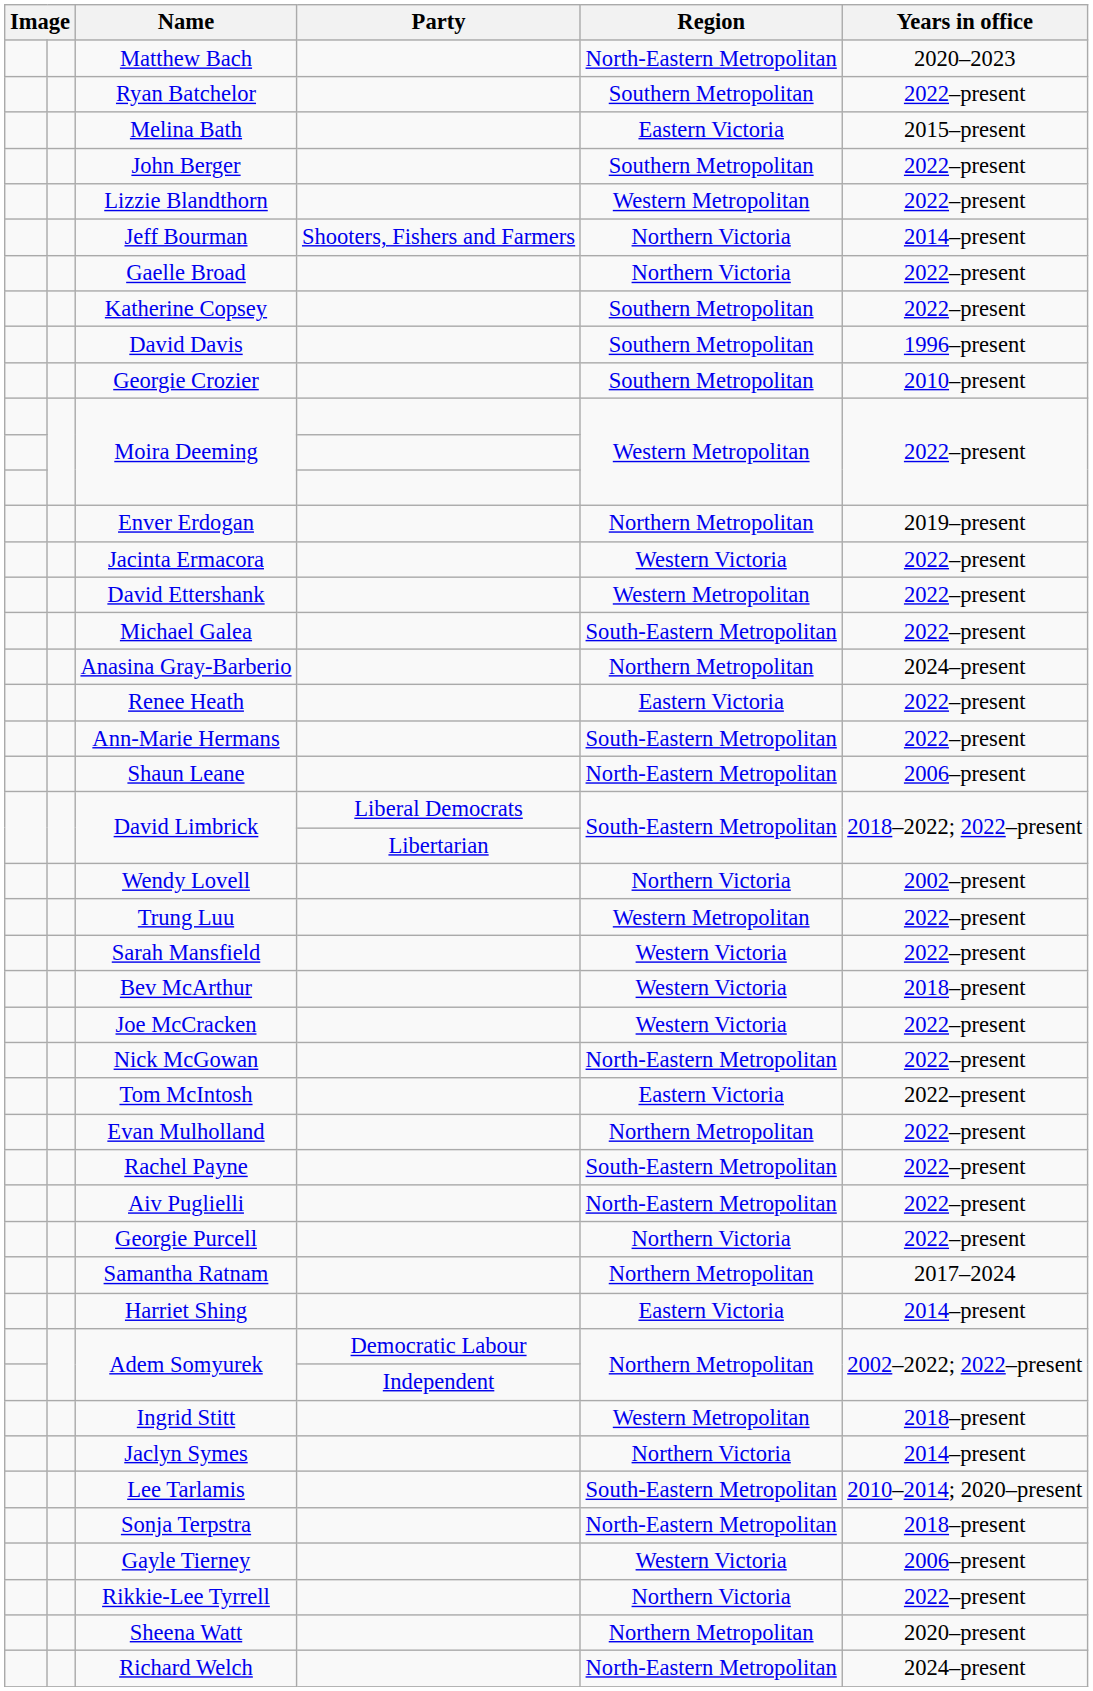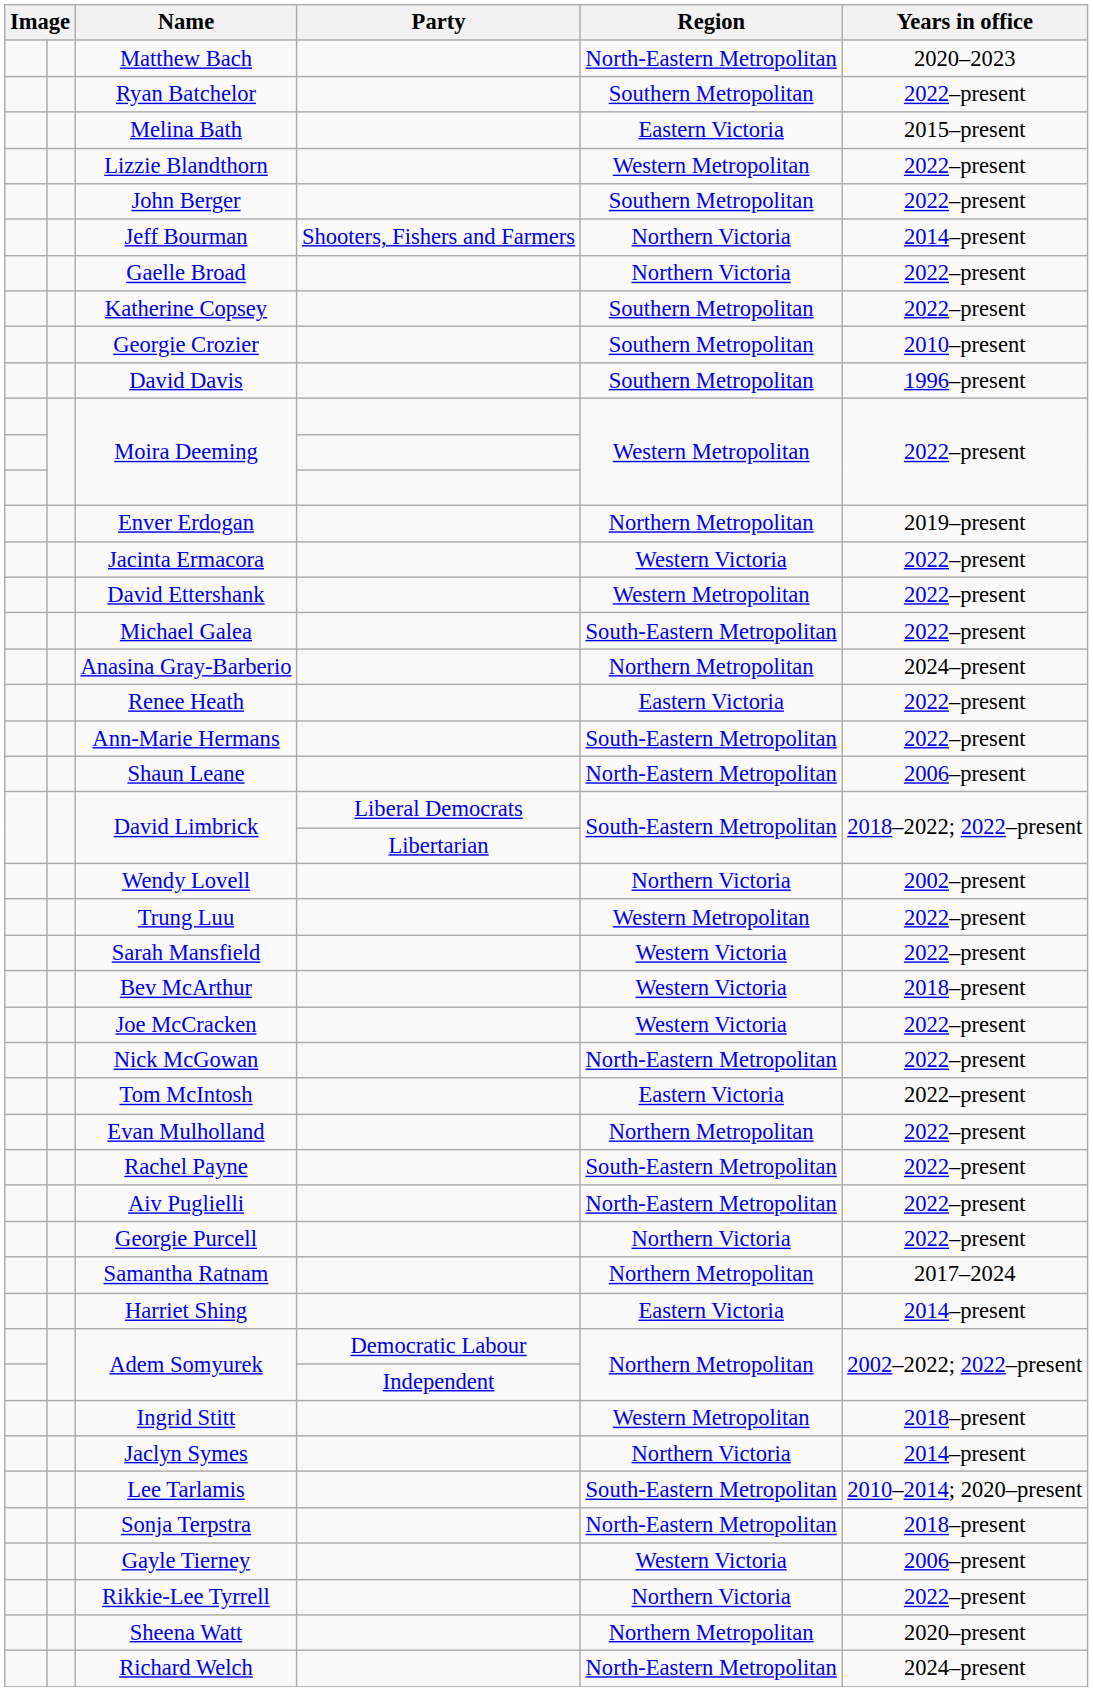 <table class="wikitable sortable" style="text-align:center">
 <tr>
 <th class=unsortable colspan=2>Image</th>
 <th>Name</th>
 <th>Party</th>
 <th>Region</th>
 <th>Years in office</th>
 </tr>
 <tr>
 <td> </td>
 <td></td>
 <td><a href='#'>Matthew Bach</a><br></td>
 <td></td>
 <td><a href='#'>North-Eastern Metropolitan</a></td>
 <td>2020–2023</td>
 </tr>
 <tr>
 <td> </td>
 <td></td>
 <td><a href='#'>Ryan Batchelor</a></td>
 <td></td>
 <td><a href='#'>Southern Metropolitan</a></td>
 <td><a href='#'>2022</a>–present</td>
 </tr>
 <tr>
 <td> </td>
 <td></td>
 <td><a href='#'>Melina Bath</a><br></td>
 <td></td>
 <td><a href='#'>Eastern Victoria</a></td>
 <td>2015–present</td>
 </tr>
 <tr>
 <td> </td>
 <td></td>
-<td><a href='#'>John Berger</a></td>
+<td><a href='#'>Lizzie Blandthorn</a><br></td>
 <td></td>
-<td><a href='#'>Southern Metropolitan</a></td>
+<td><a href='#'>Western Metropolitan</a></td>
 <td><a href='#'>2022</a>–present</td>
 </tr>
 <tr>
 <td> </td>
 <td></td>
-<td><a href='#'>Lizzie Blandthorn</a><br></td>
+<td><a href='#'>John Berger</a></td>
 <td></td>
-<td><a href='#'>Western Metropolitan</a></td>
+<td><a href='#'>Southern Metropolitan</a></td>
 <td><a href='#'>2022</a>–present</td>
 </tr>
 <tr>
 <td> </td>
 <td></td>
 <td><a href='#'>Jeff Bourman</a><br></td>
 <td><a href='#'>Shooters, Fishers and Farmers</a></td>
 <td><a href='#'>Northern Victoria</a></td>
 <td><a href='#'>2014</a>–present</td>
 </tr>
 <tr>
 <td> </td>
 <td></td>
 <td><a href='#'>Gaelle Broad</a></td>
 <td></td>
 <td><a href='#'>Northern Victoria</a></td>
 <td><a href='#'>2022</a>–present</td>
 </tr>
 <tr>
 <td> </td>
 <td></td>
 <td><a href='#'>Katherine Copsey</a></td>
 <td></td>
 <td><a href='#'>Southern Metropolitan</a></td>
 <td><a href='#'>2022</a>–present</td>
 </tr>
 <tr>
 <td> </td>
 <td></td>
+<td><a href='#'>Georgie Crozier</a><br></td>
+<td></td>
+<td><a href='#'>Southern Metropolitan</a></td>
+<td><a href='#'>2010</a>–present</td>
+</tr>
+<tr>
+<td> </td>
+<td></td>
 <td><a href='#'>David Davis</a><br></td>
 <td></td>
 <td><a href='#'>Southern Metropolitan</a></td>
 <td><a href='#'>1996</a>–present</td>
-</tr>
-<tr>
-<td> </td>
-<td></td>
-<td><a href='#'>Georgie Crozier</a><br></td>
-<td></td>
-<td><a href='#'>Southern Metropolitan</a></td>
-<td><a href='#'>2010</a>–present</td>
 </tr>
 <tr>
 <td> </td>
 <td rowspan=3></td>
 <td rowspan=3><a href='#'>Moira Deeming</a><br></td>
 <td></td>
 <td rowspan=3><a href='#'>Western Metropolitan</a></td>
 <td rowspan=3><a href='#'>2022</a>–present</td>
 </tr>
 <tr>
 <td> </td>
 <td></td>
 </tr>
 <tr>
 <td> </td>
 <td></td>
 </tr>
 <tr>
 <td> </td>
 <td></td>
 <td><a href='#'>Enver Erdogan</a></td>
 <td></td>
 <td><a href='#'>Northern Metropolitan</a></td>
 <td>2019–present</td>
 </tr>
 <tr>
 <td> </td>
 <td></td>
 <td><a href='#'>Jacinta Ermacora</a></td>
 <td></td>
 <td><a href='#'>Western Victoria</a></td>
 <td><a href='#'>2022</a>–present</td>
 </tr>
 <tr>
 <td> </td>
 <td></td>
 <td><a href='#'>David Ettershank</a></td>
 <td></td>
 <td><a href='#'>Western Metropolitan</a></td>
 <td><a href='#'>2022</a>–present</td>
 </tr>
 <tr>
 <td> </td>
 <td></td>
 <td><a href='#'>Michael Galea</a></td>
 <td></td>
 <td><a href='#'>South-Eastern Metropolitan</a></td>
 <td><a href='#'>2022</a>–present</td>
 </tr>
 <tr>
 <td> </td>
 <td></td>
 <td><a href='#'>Anasina Gray-Barberio</a></td>
 <td></td>
 <td><a href='#'>Northern Metropolitan</a></td>
 <td>2024–present</td>
 </tr>
 <tr>
 <td> </td>
 <td></td>
 <td><a href='#'>Renee Heath</a></td>
 <td></td>
 <td><a href='#'>Eastern Victoria</a></td>
 <td><a href='#'>2022</a>–present</td>
 </tr>
 <tr>
 <td> </td>
 <td></td>
 <td><a href='#'>Ann-Marie Hermans</a></td>
 <td></td>
 <td><a href='#'>South-Eastern Metropolitan</a></td>
 <td><a href='#'>2022</a>–present</td>
 </tr>
 <tr>
 <td> </td>
 <td></td>
 <td><a href='#'>Shaun Leane</a><br></td>
 <td></td>
 <td><a href='#'>North-Eastern Metropolitan</a></td>
 <td><a href='#'>2006</a>–present</td>
 </tr>
 <tr>
 <td rowspan=2; > </td>
 <td rowspan=2></td>
 <td rowspan=2><a href='#'>David Limbrick</a></td>
 <td><a href='#'>Liberal Democrats</a></td>
 <td rowspan=2><a href='#'>South-Eastern Metropolitan</a></td>
 <td rowspan=2><a href='#'>2018</a>–2022; <a href='#'>2022</a>–present</td>
 </tr>
 <tr>
 <td><a href='#'>Libertarian</a></td>
 </tr>
 <tr>
 <td> </td>
 <td></td>
 <td><a href='#'>Wendy Lovell</a><br></td>
 <td></td>
 <td><a href='#'>Northern Victoria</a></td>
 <td><a href='#'>2002</a>–present</td>
 </tr>
 <tr>
 <td> </td>
 <td></td>
 <td><a href='#'>Trung Luu</a></td>
 <td></td>
 <td><a href='#'>Western Metropolitan</a></td>
 <td><a href='#'>2022</a>–present</td>
 </tr>
 <tr>
 <td> </td>
 <td></td>
 <td><a href='#'>Sarah Mansfield</a></td>
 <td></td>
 <td><a href='#'>Western Victoria</a></td>
 <td><a href='#'>2022</a>–present</td>
 </tr>
 <tr>
 <td> </td>
 <td></td>
 <td><a href='#'>Bev McArthur</a><br></td>
 <td></td>
 <td><a href='#'>Western Victoria</a></td>
 <td><a href='#'>2018</a>–present</td>
 </tr>
 <tr>
 <td> </td>
 <td></td>
 <td><a href='#'>Joe McCracken</a></td>
 <td></td>
 <td><a href='#'>Western Victoria</a></td>
 <td><a href='#'>2022</a>–present</td>
 </tr>
 <tr>
 <td> </td>
 <td></td>
 <td><a href='#'>Nick McGowan</a></td>
 <td></td>
 <td><a href='#'>North-Eastern Metropolitan</a></td>
 <td><a href='#'>2022</a>–present</td>
 </tr>
 <tr>
 <td> </td>
 <td></td>
 <td><a href='#'>Tom McIntosh</a></td>
 <td></td>
 <td><a href='#'>Eastern Victoria</a></td>
 <td>2022–present</td>
 </tr>
 <tr>
 <td> </td>
 <td></td>
 <td><a href='#'>Evan Mulholland</a></td>
 <td></td>
 <td><a href='#'>Northern Metropolitan</a></td>
 <td><a href='#'>2022</a>–present</td>
 </tr>
 <tr>
 <td> </td>
 <td></td>
 <td><a href='#'>Rachel Payne</a></td>
 <td></td>
 <td><a href='#'>South-Eastern Metropolitan</a></td>
 <td><a href='#'>2022</a>–present</td>
 </tr>
 <tr>
 <td> </td>
 <td></td>
 <td><a href='#'>Aiv Puglielli</a></td>
 <td></td>
 <td><a href='#'>North-Eastern Metropolitan</a></td>
 <td><a href='#'>2022</a>–present</td>
 </tr>
 <tr>
 <td> </td>
 <td></td>
 <td><a href='#'>Georgie Purcell</a><br></td>
 <td></td>
 <td><a href='#'>Northern Victoria</a></td>
 <td><a href='#'>2022</a>–present</td>
 </tr>
 <tr>
 <td> </td>
 <td></td>
 <td><a href='#'>Samantha Ratnam</a><br></td>
 <td></td>
 <td><a href='#'>Northern Metropolitan</a></td>
 <td>2017–2024</td>
 </tr>
 <tr>
 <td> </td>
 <td></td>
 <td><a href='#'>Harriet Shing</a><br></td>
 <td></td>
 <td><a href='#'>Eastern Victoria</a></td>
 <td><a href='#'>2014</a>–present</td>
 </tr>
 <tr>
 <td> </td>
 <td rowspan=2></td>
 <td rowspan=2><a href='#'>Adem Somyurek</a><br></td>
 <td><a href='#'>Democratic Labour</a></td>
 <td rowspan=2><a href='#'>Northern Metropolitan</a></td>
 <td rowspan=2><a href='#'>2002</a>–2022; <a href='#'>2022</a>–present</td>
 </tr>
 <tr>
 <td> </td>
 <td><a href='#'>Independent</a></td>
 </tr>
 <tr>
 <td> </td>
 <td></td>
 <td><a href='#'>Ingrid Stitt</a><br></td>
 <td></td>
 <td><a href='#'>Western Metropolitan</a></td>
 <td><a href='#'>2018</a>–present</td>
 </tr>
 <tr>
 <td> </td>
 <td></td>
 <td><a href='#'>Jaclyn Symes</a></td>
 <td></td>
 <td><a href='#'>Northern Victoria</a></td>
 <td><a href='#'>2014</a>–present</td>
 </tr>
 <tr>
 <td> </td>
 <td></td>
 <td><a href='#'>Lee Tarlamis</a><br></td>
 <td></td>
 <td><a href='#'>South-Eastern Metropolitan</a></td>
 <td><a href='#'>2010</a>–<a href='#'>2014</a>; 2020–present</td>
 </tr>
 <tr>
 <td> </td>
 <td></td>
 <td><a href='#'>Sonja Terpstra</a></td>
 <td></td>
 <td><a href='#'>North-Eastern Metropolitan</a></td>
 <td><a href='#'>2018</a>–present</td>
 </tr>
 <tr>
 <td> </td>
 <td></td>
 <td><a href='#'>Gayle Tierney</a></td>
 <td></td>
 <td><a href='#'>Western Victoria</a></td>
 <td><a href='#'>2006</a>–present</td>
 </tr>
 <tr>
 <td> </td>
 <td></td>
 <td><a href='#'>Rikkie-Lee Tyrrell</a></td>
 <td></td>
 <td><a href='#'>Northern Victoria</a></td>
 <td><a href='#'>2022</a>–present</td>
 </tr>
 <tr>
 <td> </td>
 <td></td>
 <td><a href='#'>Sheena Watt</a></td>
 <td></td>
 <td><a href='#'>Northern Metropolitan</a></td>
 <td>2020–present</td>
 </tr>
 <tr>
 <td> </td>
 <td></td>
 <td><a href='#'>Richard Welch</a></td>
 <td></td>
 <td><a href='#'>North-Eastern Metropolitan</a></td>
 <td>2024–present</td>
 </tr>
 </table>
